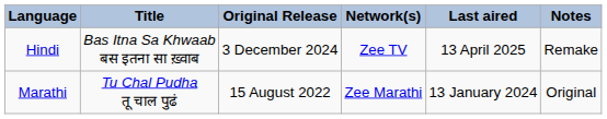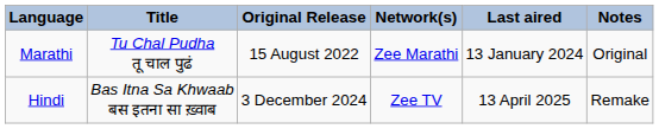 <table class="wikitable" style="text-align:center;">
 <tr>
 <th style="background:LightSteelBlue;">Language</th>
 <th style="background:LightSteelBlue;">Title</th>
 <th style="background:LightSteelBlue;">Original Release</th>
 <th style="background:LightSteelBlue;">Network(s)</th>
 <th style="background:LightSteelBlue;">Last aired</th>
 <th style="background:LightSteelBlue;">Notes</th>
 </tr>
 <tr>
+<td><a href='#'>Marathi</a></td>
+<td><em><a href='#'>Tu Chal Pudha</a></em> <br> तू चाल पुढं</td>
+<td>15 August 2022</td>
+<td><a href='#'>Zee Marathi</a></td>
+<td>13 January 2024</td>
+<td>Original</td>
+</tr>
+<tr>
 <td><a href='#'>Hindi</a></td>
 <td><em>Bas Itna Sa Khwaab</em> <br> बस इतना सा ख़्वाब</td>
 <td>3 December 2024</td>
 <td><a href='#'>Zee TV</a></td>
 <td>13 April 2025</td>
 <td>Remake</td>
 </tr>
-<tr>
-<td><a href='#'>Marathi</a></td>
-<td><em><a href='#'>Tu Chal Pudha</a></em> <br> तू चाल पुढं</td>
-<td>15 August 2022</td>
-<td><a href='#'>Zee Marathi</a></td>
-<td>13 January 2024</td>
-<td>Original</td>
-</tr>
 </table>
